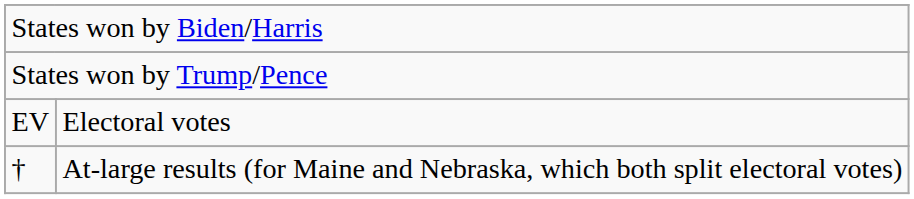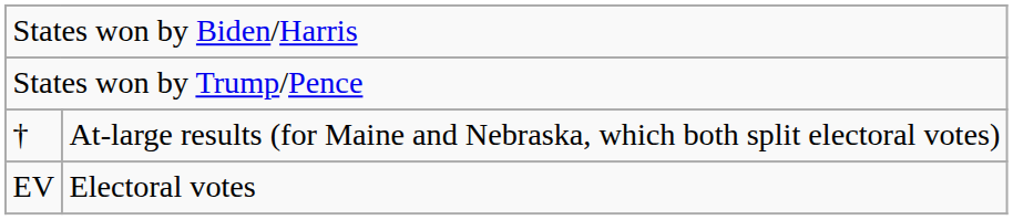 <table class="wikitable" style="font-size:90%;line-height:1.2">
 <tr>
 <td colspan="2">States won by <a href='#'>Biden</a>/<a href='#'>Harris</a></td>
 </tr>
 <tr>
 <td colspan="2">States won by <a href='#'>Trump</a>/<a href='#'>Pence</a></td>
 </tr>
 <tr>
+<td>†</td>
+<td>At-large results (for Maine and Nebraska, which both split electoral votes)</td>
+</tr>
+<tr>
 <td>EV</td>
 <td>Electoral votes</td>
 </tr>
-<tr>
-<td>†</td>
-<td>At-large results (for Maine and Nebraska, which both split electoral votes)</td>
-</tr>
 </table>
